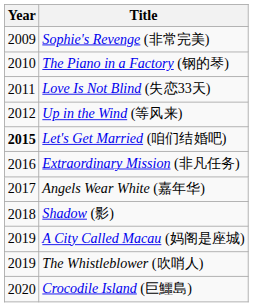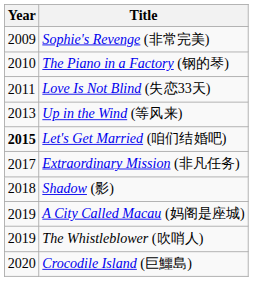 <table class="wikitable">
 <tr>
 <th>Year</th>
 <th>Title</th>
 </tr>
 <tr>
 <td>2009</td>
 <td><em><a href='#'>Sophie's Revenge</a></em> (非常完美)</td>
 </tr>
 <tr>
 <td>2010</td>
 <td><em><a href='#'>The Piano in a Factory</a></em> (钢的琴)</td>
 </tr>
 <tr>
 <td>2011</td>
 <td><em><a href='#'>Love Is Not Blind</a></em> (失恋33天)</td>
 </tr>
 <tr>
-<td>2012</td>
+<td>2013</td>
 <td><em><a href='#'>Up in the Wind</a></em> (等风来)</td>
 </tr>
 <tr>
 <td><strong>2015</strong></td>
 <td><a href='#'><em>Let's Get Married</em></a> (咱们结婚吧)</td>
 </tr>
 <tr>
-<td>2016</td>
+<td>2017</td>
 <td><em><a href='#'>Extraordinary Mission</a></em> (非凡任务)</td>
-</tr>
-<tr>
-<td>2017</td>
-<td><em>Angels Wear White</em> (嘉年华)</td>
 </tr>
 <tr>
 <td>2018</td>
 <td><a href='#'><em>Shadow</em></a> (影)</td>
 </tr>
 <tr>
 <td>2019</td>
 <td><em><a href='#'>A City Called Macau</a></em> (妈阁是座城)</td>
 </tr>
 <tr>
 <td>2019</td>
 <td><em>The Whistleblower</em> (吹哨人)</td>
 </tr>
 <tr>
 <td>2020</td>
 <td><em><a href='#'>Crocodile Island</a></em> (巨鱷島)</td>
 </tr>
 </table>
